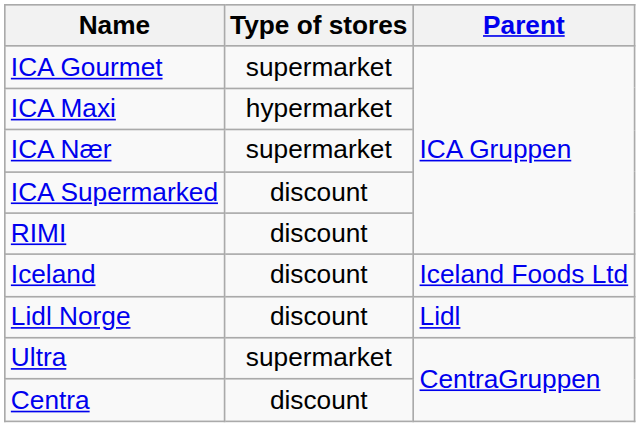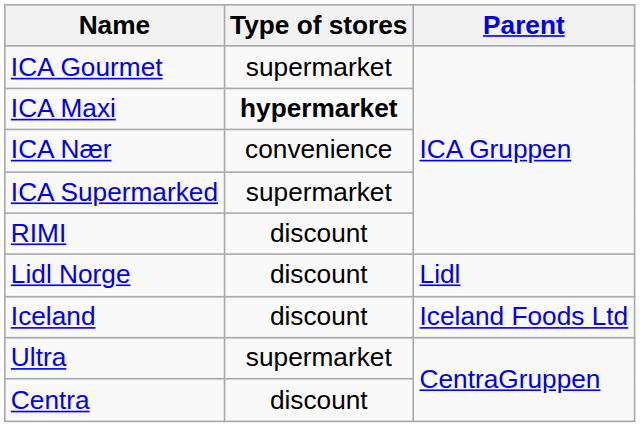 <table class="wikitable sortable">
 <tr>
 <th>Name</th>
 <th>Type of stores</th>
 <th><a href='#'>Parent</a></th>
 </tr>
 <tr>
 <td><a href='#'>ICA Gourmet</a></td>
 <td align="center">supermarket</td>
 <td rowspan=5><a href='#'>ICA Gruppen</a></td>
 </tr>
 <tr>
 <td><a href='#'>ICA Maxi</a></td>
-<td align="center">hypermarket</td>
+<td align="center"><strong>hypermarket</strong></td>
 </tr>
 <tr>
 <td><a href='#'>ICA Nær</a></td>
-<td align="center">supermarket</td>
+<td align="center">convenience</td>
 </tr>
 <tr>
 <td><a href='#'>ICA Supermarked</a></td>
-<td align="center">discount</td>
+<td align="center">supermarket</td>
 </tr>
 <tr>
 <td><a href='#'>RIMI</a></td>
 <td align="center">discount</td>
 </tr>
 <tr>
+<td><a href='#'>Lidl Norge</a></td>
+<td align="center">discount</td>
+<td><a href='#'>Lidl</a></td>
+</tr>
+<tr>
 <td><a href='#'>Iceland</a></td>
 <td align="center">discount</td>
 <td><a href='#'>Iceland Foods Ltd</a></td>
-</tr>
-<tr>
-<td><a href='#'>Lidl Norge</a></td>
-<td align="center">discount</td>
-<td><a href='#'>Lidl</a></td>
 </tr>
 <tr>
 <td><a href='#'>Ultra</a></td>
 <td align="center">supermarket</td>
 <td rowspan=2><a href='#'>CentraGruppen</a></td>
 </tr>
 <tr>
 <td><a href='#'>Centra</a></td>
 <td align="center">discount</td>
 </tr>
 </table>
